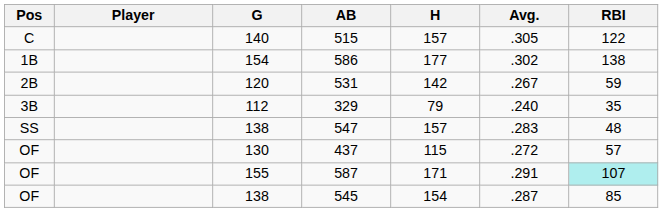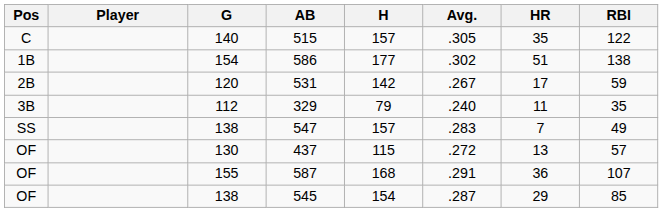 <table class="wikitable sortable">
 <tr>
 <th bgcolor="#DDDDFF" width="5%">Pos</th>
 <th bgcolor="#DDDDFF" width="16%">Player</th>
 <th bgcolor="#DDDDFF" width="9%">G</th>
 <th bgcolor="#DDDDFF" width="9%">AB</th>
 <th bgcolor="#DDDDFF" width="9%">H</th>
 <th bgcolor="#DDDDFF" width="9%">Avg.</th>
+<th bgcolor="#DDDDFF" width="9%">HR</th>
 <th bgcolor="#DDDDFF" width="9%">RBI</th>
 </tr>
 <tr align="center">
 <td>C</td>
 <td></td>
 <td>140</td>
 <td>515</td>
 <td>157</td>
 <td>.305</td>
+<td>35</td>
 <td>122</td>
 </tr>
 <tr align="center">
 <td>1B</td>
 <td></td>
 <td>154</td>
 <td>586</td>
 <td>177</td>
 <td>.302</td>
+<td>51</td>
 <td>138</td>
 </tr>
 <tr align="center">
 <td>2B</td>
 <td></td>
 <td>120</td>
 <td>531</td>
 <td>142</td>
 <td>.267</td>
+<td>17</td>
 <td>59</td>
 </tr>
 <tr align="center">
 <td>3B</td>
 <td></td>
 <td>112</td>
 <td>329</td>
 <td>79</td>
 <td>.240</td>
+<td>11</td>
 <td>35</td>
 </tr>
 <tr align="center">
 <td>SS</td>
 <td></td>
 <td>138</td>
 <td>547</td>
 <td>157</td>
 <td>.283</td>
-<td>48</td>
+<td>7</td>
+<td>49</td>
 </tr>
 <tr align="center">
 <td>OF</td>
 <td></td>
 <td>130</td>
 <td>437</td>
 <td>115</td>
 <td>.272</td>
+<td>13</td>
 <td>57</td>
 </tr>
 <tr align="center">
 <td>OF</td>
 <td></td>
 <td>155</td>
 <td>587</td>
-<td>171</td>
+<td>168</td>
 <td>.291</td>
-<td style="background: paleturquoise;">107</td>
+<td>36</td>
+<td>107</td>
 </tr>
 <tr align="center">
 <td>OF</td>
 <td></td>
 <td>138</td>
 <td>545</td>
 <td>154</td>
 <td>.287</td>
+<td>29</td>
 <td>85</td>
 </tr>
 </table>
